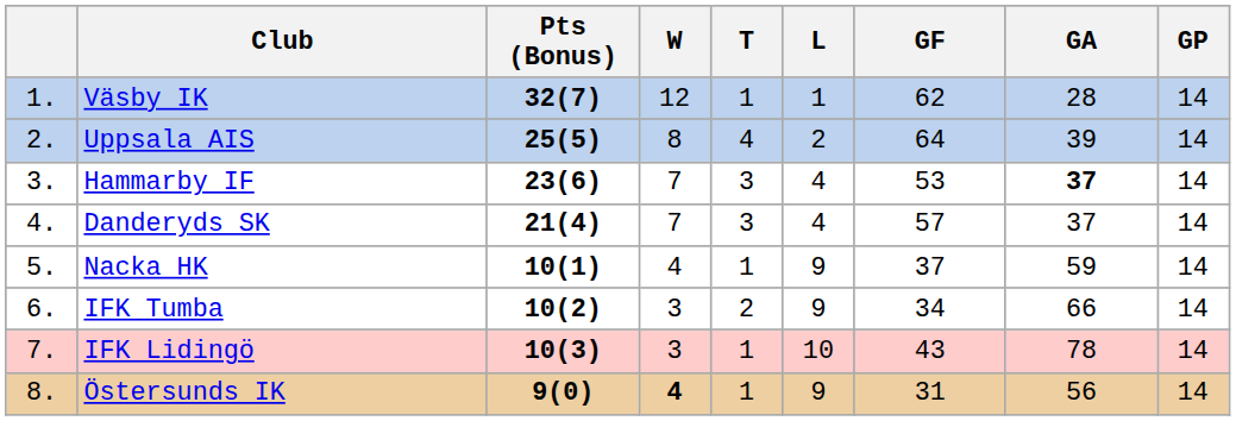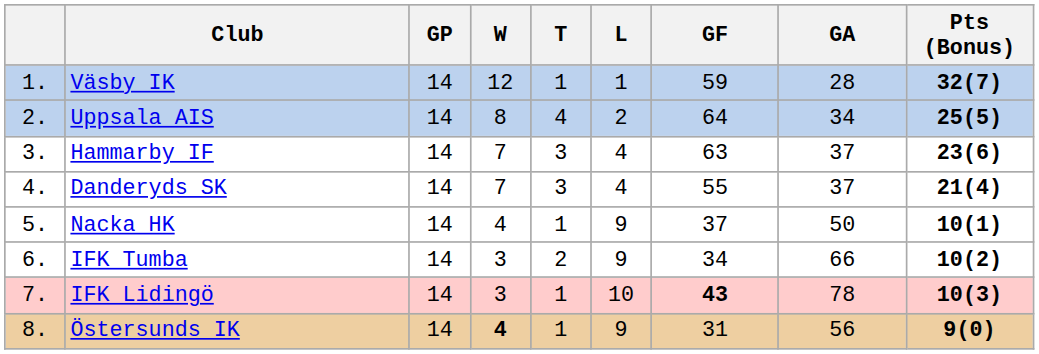 <table class="wikitable">
 <tr>
 <th width="30"></th>
 <th width="200">Club</th>
-<th width="70">Pts (Bonus)</th>
+<th width="30">GP</th>
 <th width="30">W</th>
 <th width="30">T</th>
 <th width="30">L</th>
 <th width="70">GF</th>
 <th width="70">GA</th>
-<th width="30">GP</th>
+<th width="70">Pts (Bonus)</th>
 </tr>
 <tr bgcolor="#BCD2EE" align="center">
 <td>1.</td>
 <td align="left"><a href='#'>Väsby IK</a></td>
-<td><strong>32(7)</strong></td>
+<td>14</td>
 <td>12</td>
 <td>1</td>
 <td>1</td>
-<td>62</td>
+<td>59</td>
 <td>28</td>
-<td>14</td>
+<td><strong>32(7)</strong></td>
 </tr>
 <tr bgcolor="#BCD2EE" align="center">
 <td>2.</td>
 <td align="left"><a href='#'>Uppsala AIS</a></td>
-<td><strong>25(5)</strong></td>
+<td>14</td>
 <td>8</td>
 <td>4</td>
 <td>2</td>
 <td>64</td>
-<td>39</td>
-<td>14</td>
+<td>34</td>
+<td><strong>25(5)</strong></td>
 </tr>
 <tr bgcolor="#FFFFFF" align="center">
 <td>3.</td>
 <td align="left"><a href='#'>Hammarby IF</a></td>
-<td><strong>23(6)</strong></td>
+<td>14</td>
 <td>7</td>
 <td>3</td>
 <td>4</td>
-<td>53</td>
-<td><strong>37</strong></td>
-<td>14</td>
+<td>63</td>
+<td>37</td>
+<td><strong>23(6)</strong></td>
 </tr>
 <tr bgcolor="#FFFFFF" align="center">
 <td>4.</td>
 <td align="left"><a href='#'>Danderyds SK</a></td>
-<td><strong>21(4)</strong></td>
+<td>14</td>
 <td>7</td>
 <td>3</td>
 <td>4</td>
-<td>57</td>
+<td>55</td>
 <td>37</td>
-<td>14</td>
+<td><strong>21(4)</strong></td>
 </tr>
 <tr bgcolor="#FFFFFF" align="center">
 <td>5.</td>
 <td align="left"><a href='#'>Nacka HK</a></td>
-<td><strong>10(1)</strong></td>
+<td>14</td>
 <td>4</td>
 <td>1</td>
 <td>9</td>
 <td>37</td>
-<td>59</td>
-<td>14</td>
+<td>50</td>
+<td><strong>10(1)</strong></td>
 </tr>
 <tr bgcolor="#FFFFFF" align="center">
 <td>6.</td>
 <td align="left"><a href='#'>IFK Tumba</a></td>
-<td><strong>10(2)</strong></td>
+<td>14</td>
 <td>3</td>
 <td>2</td>
 <td>9</td>
 <td>34</td>
 <td>66</td>
-<td>14</td>
+<td><strong>10(2)</strong></td>
 </tr>
 <tr bgcolor="#FFCCCC" align="center">
 <td>7.</td>
 <td align="left"><a href='#'>IFK Lidingö</a></td>
-<td><strong>10(3)</strong></td>
+<td>14</td>
 <td>3</td>
 <td>1</td>
 <td>10</td>
-<td>43</td>
+<td><strong>43</strong></td>
 <td>78</td>
-<td>14</td>
+<td><strong>10(3)</strong></td>
 </tr>
 <tr bgcolor="#EECFA1" align="center">
 <td>8.</td>
 <td align="left"><a href='#'>Östersunds IK</a></td>
-<td><strong>9(0)</strong></td>
+<td>14</td>
 <td><strong>4</strong></td>
 <td>1</td>
 <td>9</td>
 <td>31</td>
 <td>56</td>
-<td>14</td>
+<td><strong>9(0)</strong></td>
 </tr>
 </table>
